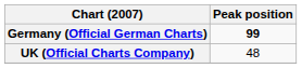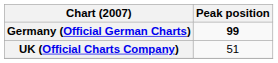 <table class="wikitable sortable plainrowheaders" style="text-align:center">
 <tr>
 <th>Chart (2007)</th>
 <th>Peak position</th>
 </tr>
 <tr>
 <th scope="row">Germany (<a href='#'>Official German Charts</a>)</th>
 <td style="text-align:center;"><strong>99</strong></td>
 </tr>
 <tr>
 <th scope="row">UK (<a href='#'>Official Charts Company</a>)</th>
-<td style="text-align:center;">48</td>
+<td style="text-align:center;">51</td>
 </tr>
 <tr>
 </tr>
 </table>
